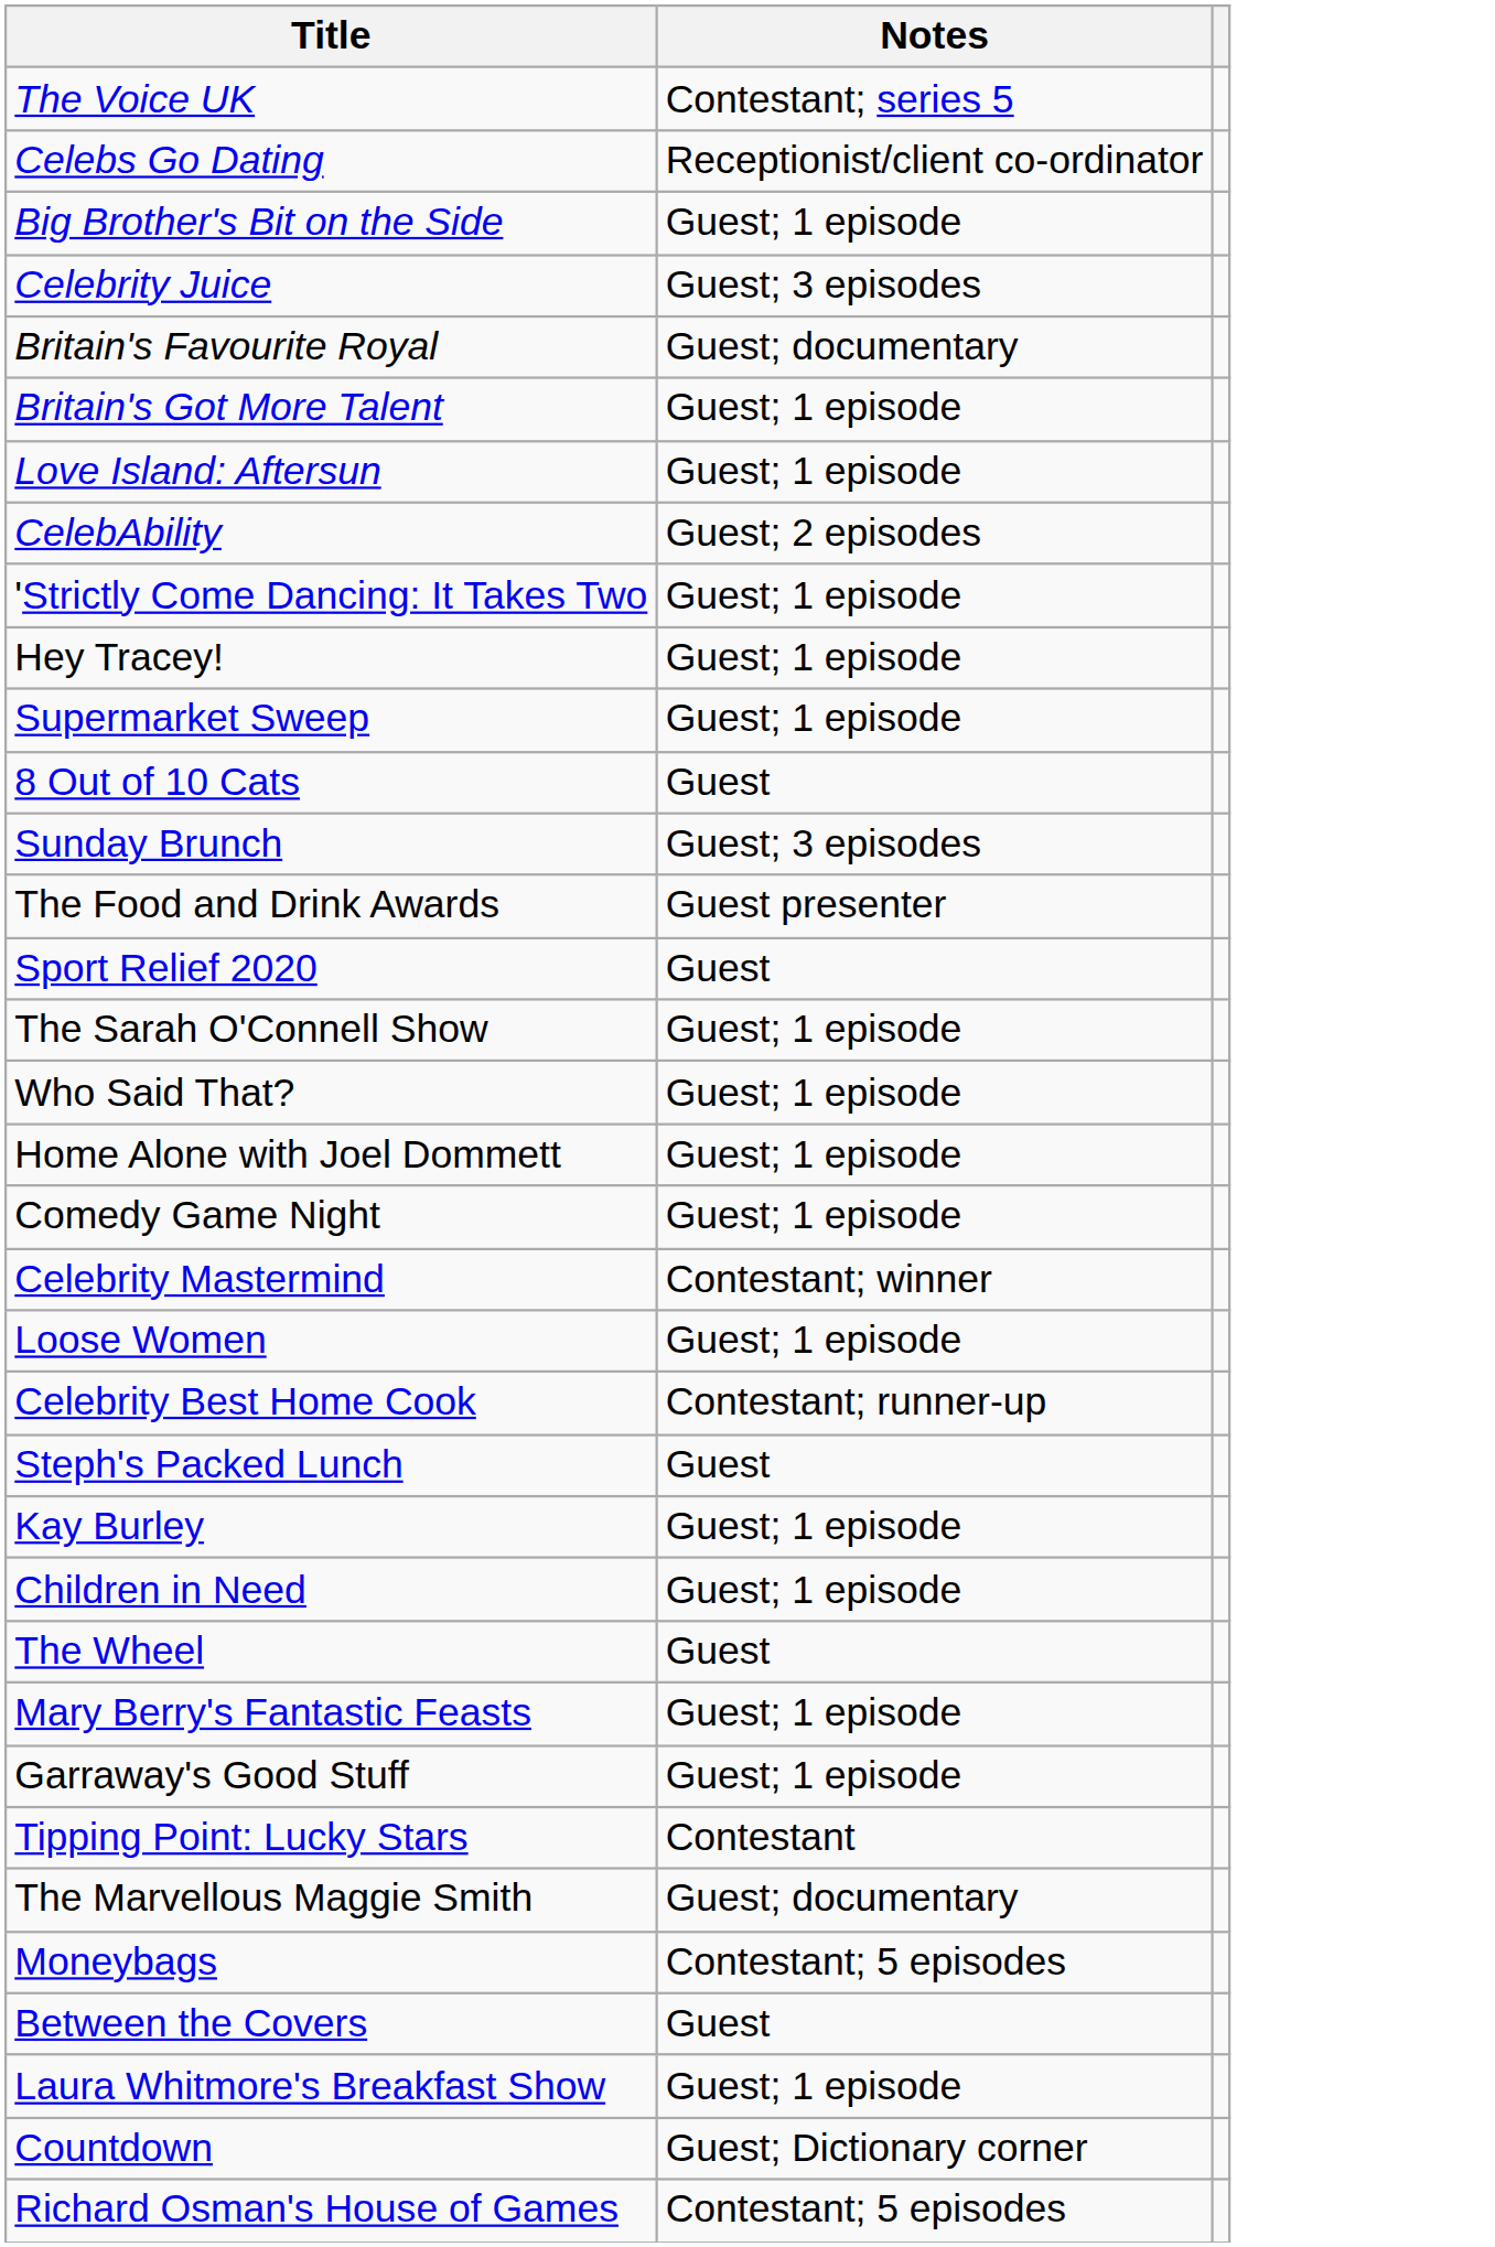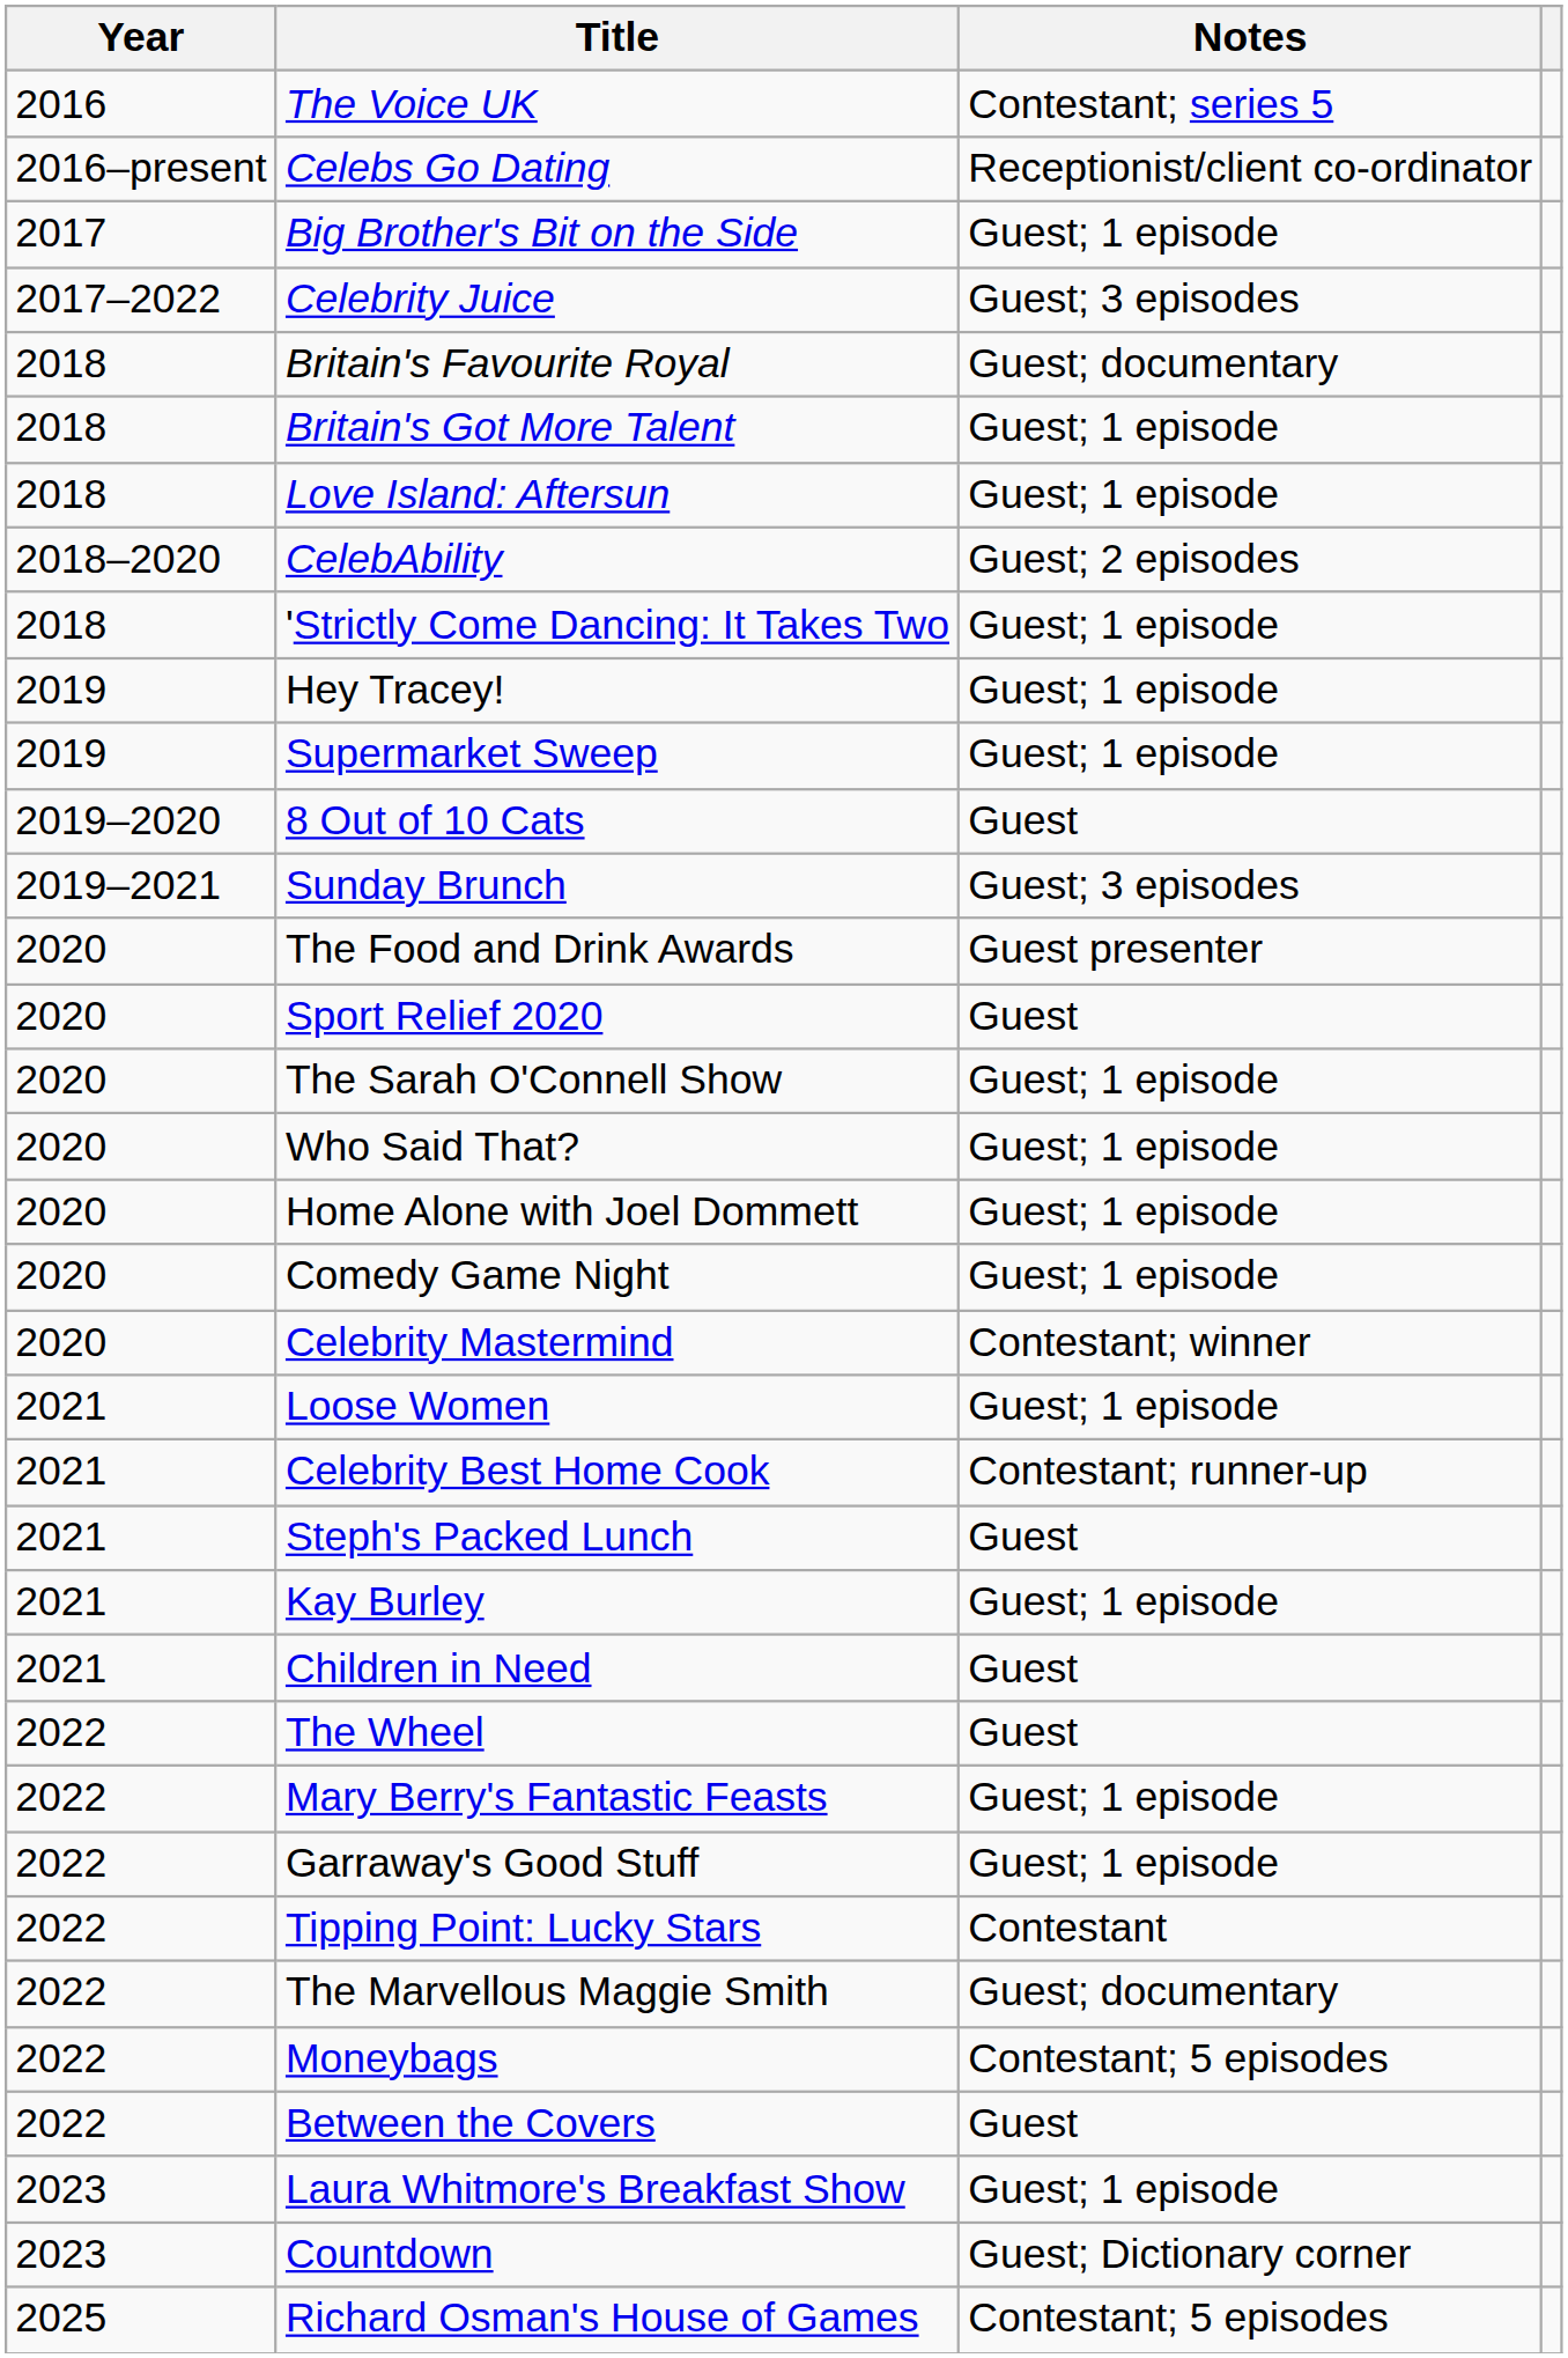 <table class="wikitable sortable">
 <tr>
+<th>Year</th>
 <th>Title</th>
 <th>Notes</th>
 <th class="unsortable"></th>
 </tr>
 <tr>
+<td>2016</td>
 <td><em><a href='#'>The Voice UK</a></em></td>
 <td>Contestant; <a href='#'>series 5</a></td>
 <td align="center"></td>
 </tr>
 <tr>
+<td>2016–present</td>
 <td><em><a href='#'>Celebs Go Dating</a></em></td>
 <td>Receptionist/client co-ordinator</td>
 <td align="center"></td>
 </tr>
 <tr>
+<td>2017</td>
 <td><em><a href='#'>Big Brother's Bit on the Side</a></em></td>
 <td>Guest; 1 episode</td>
 <td align="center"></td>
 </tr>
 <tr>
+<td>2017–2022</td>
 <td><em><a href='#'>Celebrity Juice</a></em></td>
 <td>Guest; 3 episodes</td>
 <td align="center"></td>
 </tr>
 <tr>
+<td>2018</td>
 <td><em>Britain's Favourite Royal</em></td>
 <td>Guest; documentary</td>
 <td align="center"></td>
 </tr>
 <tr>
+<td>2018</td>
 <td><em><a href='#'>Britain's Got More Talent</a></em></td>
 <td>Guest; 1 episode</td>
 <td align="center"></td>
 </tr>
 <tr>
+<td>2018</td>
 <td><em><a href='#'>Love Island: Aftersun</a></em></td>
 <td>Guest; 1 episode</td>
 <td align="center"></td>
 </tr>
 <tr>
+<td>2018–2020</td>
 <td><em><a href='#'>CelebAbility</a></em></td>
 <td>Guest; 2 episodes</td>
 <td align="center"></td>
 </tr>
 <tr>
+<td>2018</td>
 <td>'<a href='#'>Strictly Come Dancing: It Takes Two</a><em></td>
 <td>Guest; 1 episode</td>
 <td align="center"></td>
 </tr>
 <tr>
+<td>2019</td>
 <td></em>Hey Tracey!<em></td>
 <td>Guest; 1 episode</td>
 <td align="center"></td>
 </tr>
 <tr>
+<td>2019</td>
 <td></em><a href='#'>Supermarket Sweep</a><em></td>
 <td>Guest; 1 episode</td>
 <td align="center"></td>
 </tr>
 <tr>
+<td>2019–2020</td>
 <td></em><a href='#'>8 Out of 10 Cats</a><em></td>
 <td>Guest</td>
 <td align="center"></td>
 </tr>
 <tr>
+<td>2019–2021</td>
 <td></em><a href='#'>Sunday Brunch</a><em></td>
 <td>Guest; 3 episodes</td>
 <td align="center"></td>
 </tr>
 <tr>
+<td>2020</td>
 <td></em>The Food and Drink Awards<em></td>
 <td>Guest presenter</td>
 <td align="center"></td>
 </tr>
 <tr>
+<td>2020</td>
 <td></em><a href='#'>Sport Relief 2020</a><em></td>
 <td>Guest</td>
 <td align="center"></td>
 </tr>
 <tr>
+<td>2020</td>
 <td></em>The Sarah O'Connell Show<em></td>
 <td>Guest; 1 episode</td>
 <td align="center"></td>
 </tr>
 <tr>
+<td>2020</td>
 <td></em>Who Said That?<em></td>
 <td>Guest; 1 episode</td>
 <td align="center"></td>
 </tr>
 <tr>
+<td>2020</td>
 <td></em>Home Alone with Joel Dommett<em></td>
 <td>Guest; 1 episode</td>
 <td align="center"></td>
 </tr>
 <tr>
+<td>2020</td>
 <td></em>Comedy Game Night<em></td>
 <td>Guest; 1 episode</td>
 <td align="center"></td>
 </tr>
 <tr>
+<td>2020</td>
 <td></em><a href='#'>Celebrity Mastermind</a><em></td>
 <td>Contestant; winner</td>
 <td align="center"></td>
 </tr>
 <tr>
+<td>2021</td>
 <td></em><a href='#'>Loose Women</a><em></td>
 <td>Guest; 1 episode</td>
 <td align="center"></td>
 </tr>
 <tr>
+<td>2021</td>
 <td></em><a href='#'>Celebrity Best Home Cook</a><em></td>
 <td>Contestant; runner-up</td>
 <td align="center"></td>
 </tr>
 <tr>
+<td>2021</td>
 <td></em><a href='#'>Steph's Packed Lunch</a><em></td>
 <td>Guest</td>
 <td align="center"></td>
 </tr>
 <tr>
+<td>2021</td>
 <td></em><a href='#'>Kay Burley</a><em></td>
 <td>Guest; 1 episode</td>
 <td align="center"></td>
 </tr>
 <tr>
+<td>2021</td>
 <td></em><a href='#'>Children in Need</a><em></td>
-<td>Guest; 1 episode</td>
+<td>Guest</td>
 <td align="center"></td>
 </tr>
 <tr>
+<td>2022</td>
 <td></em><a href='#'>The Wheel</a><em></td>
 <td>Guest</td>
 <td align="center"></td>
 </tr>
 <tr>
+<td>2022</td>
 <td></em><a href='#'>Mary Berry's Fantastic Feasts</a><em></td>
 <td>Guest; 1 episode</td>
 <td align="center"></td>
 </tr>
 <tr>
+<td>2022</td>
 <td></em>Garraway's Good Stuff<em></td>
 <td>Guest; 1 episode</td>
 <td align="center"></td>
 </tr>
 <tr>
+<td>2022</td>
 <td></em><a href='#'>Tipping Point: Lucky Stars</a><em></td>
 <td>Contestant</td>
 <td align="center"></td>
 </tr>
 <tr>
+<td>2022</td>
 <td></em>The Marvellous Maggie Smith<em></td>
 <td>Guest; documentary</td>
 <td align="center"></td>
 </tr>
 <tr>
+<td>2022</td>
 <td></em><a href='#'>Moneybags</a><em></td>
 <td>Contestant; 5 episodes</td>
 <td align="center"></td>
 </tr>
 <tr>
+<td>2022</td>
 <td></em><a href='#'>Between the Covers</a><em></td>
 <td>Guest</td>
 <td align="center"></td>
 </tr>
 <tr>
+<td>2023</td>
 <td></em><a href='#'>Laura Whitmore's Breakfast Show</a><em></td>
 <td>Guest; 1 episode</td>
 <td align="center"></td>
 </tr>
 <tr>
+<td>2023</td>
 <td></em><a href='#'>Countdown</a><em></td>
 <td>Guest; Dictionary corner</td>
 <td align="center"></td>
 </tr>
 <tr>
+<td>2025</td>
 <td></em><a href='#'>Richard Osman's House of Games</a><em></td>
 <td>Contestant; 5 episodes</td>
 <td align="center"></td>
 </tr>
 </table>
